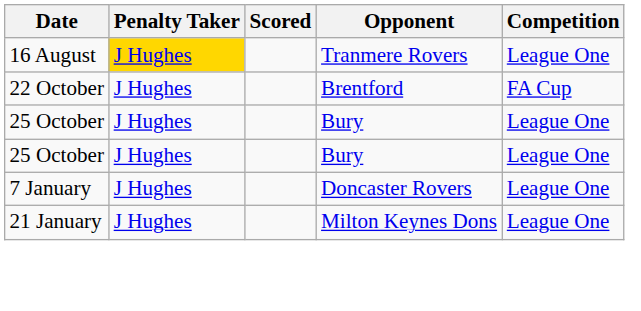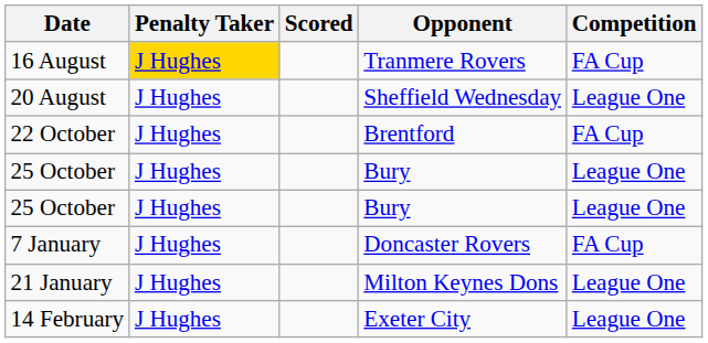 <table class="wikitable">
 <tr>
 <th>Date</th>
 <th>Penalty Taker</th>
 <th>Scored</th>
 <th>Opponent</th>
 <th>Competition</th>
 </tr>
 <tr>
 <td>16 August</td>
 <td style="background: gold;"><a href='#'>J Hughes</a></td>
 <td></td>
 <td><a href='#'>Tranmere Rovers</a></td>
+<td><a href='#'>FA Cup</a></td>
+</tr>
+<tr>
+<td>20 August</td>
+<td><a href='#'>J Hughes</a></td>
+<td></td>
+<td><a href='#'>Sheffield Wednesday</a></td>
 <td><a href='#'>League One</a></td>
 </tr>
 <tr>
 <td>22 October</td>
 <td><a href='#'>J Hughes</a></td>
 <td></td>
 <td><a href='#'>Brentford</a></td>
 <td><a href='#'>FA Cup</a></td>
 </tr>
 <tr>
 <td>25 October</td>
 <td><a href='#'>J Hughes</a></td>
 <td></td>
 <td><a href='#'>Bury</a></td>
 <td><a href='#'>League One</a></td>
 </tr>
 <tr>
 <td>25 October</td>
 <td><a href='#'>J Hughes</a></td>
 <td></td>
 <td><a href='#'>Bury</a></td>
 <td><a href='#'>League One</a></td>
 </tr>
 <tr>
 <td>7 January</td>
 <td><a href='#'>J Hughes</a></td>
 <td></td>
 <td><a href='#'>Doncaster Rovers</a></td>
-<td><a href='#'>League One</a></td>
+<td><a href='#'>FA Cup</a></td>
 </tr>
 <tr>
 <td>21 January</td>
 <td><a href='#'>J Hughes</a></td>
 <td></td>
 <td><a href='#'>Milton Keynes Dons</a></td>
 <td><a href='#'>League One</a></td>
 </tr>
+<tr>
+<td>14 February</td>
+<td><a href='#'>J Hughes</a></td>
+<td></td>
+<td><a href='#'>Exeter City</a></td>
+<td><a href='#'>League One</a></td>
+</tr>
 </table>
